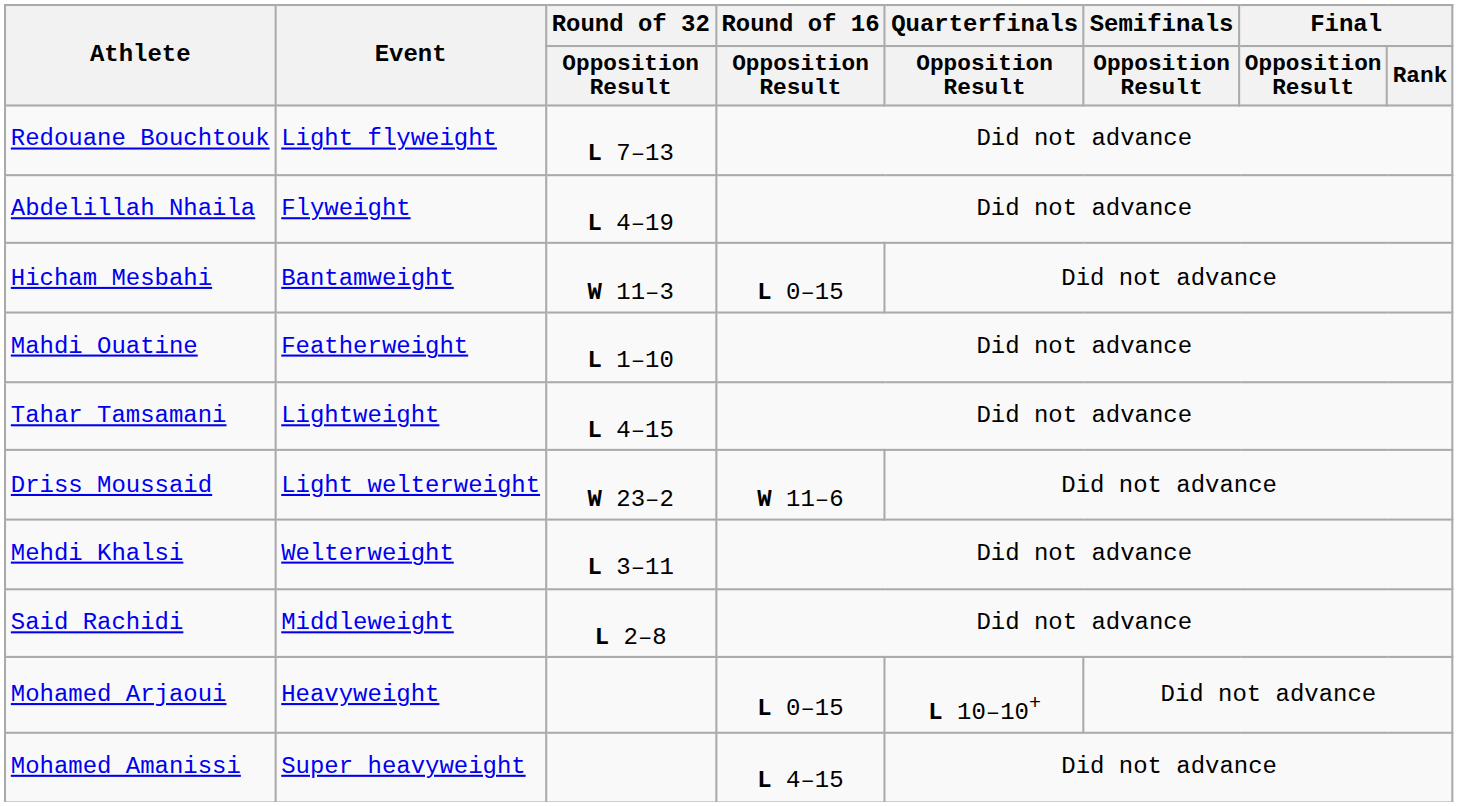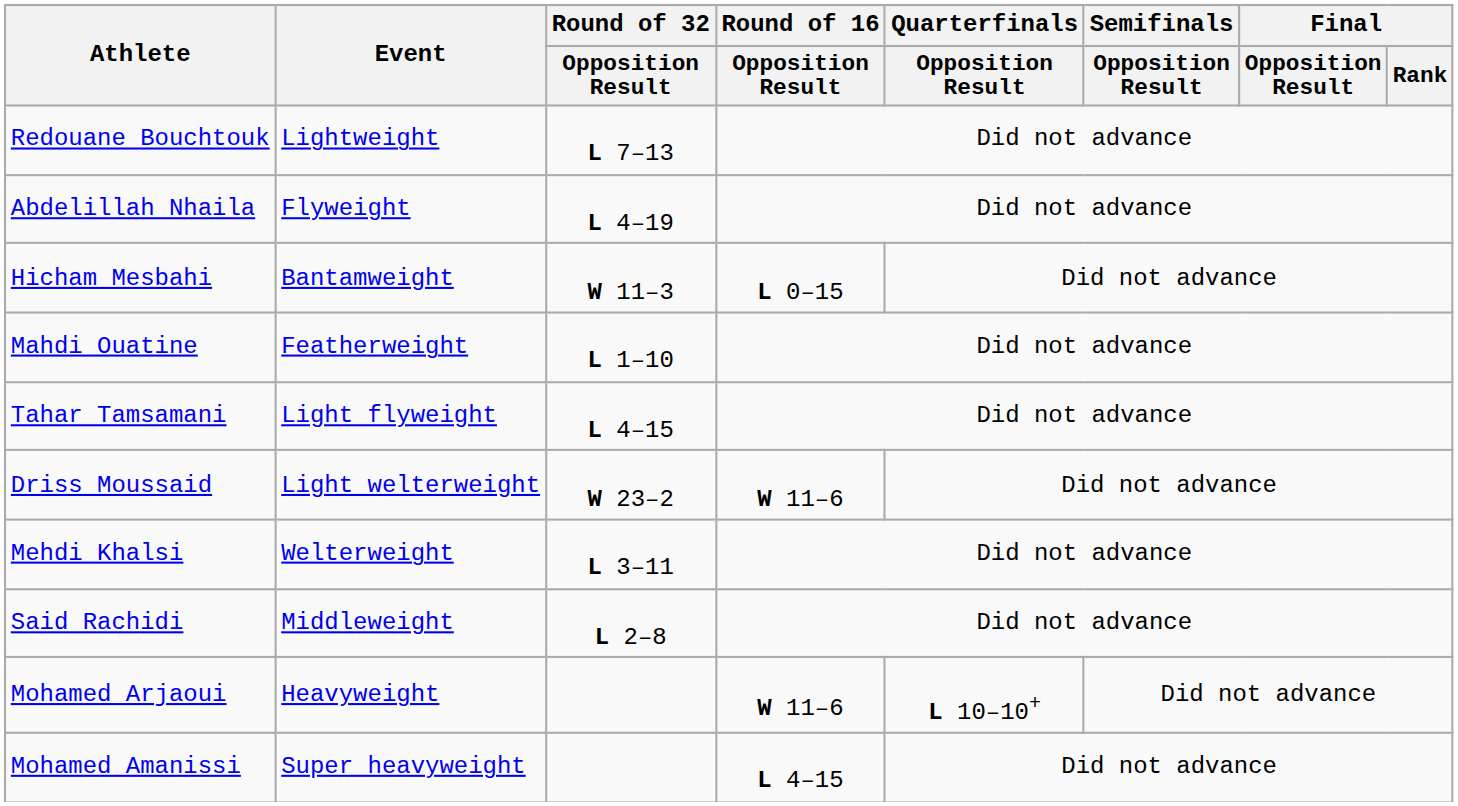 <table class="wikitable" style="font-size:90%">
 <tr>
 <th rowspan="2">Athlete</th>
 <th rowspan="2">Event</th>
 <th>Round of 32</th>
 <th>Round of 16</th>
 <th>Quarterfinals</th>
 <th>Semifinals</th>
 <th colspan=2>Final</th>
 </tr>
 <tr style="font-size:95%">
 <th>Opposition<br>Result</th>
 <th>Opposition<br>Result</th>
 <th>Opposition<br>Result</th>
 <th>Opposition<br>Result</th>
 <th>Opposition<br>Result</th>
 <th>Rank</th>
 </tr>
 <tr align=center>
 <td align=left><a href='#'>Redouane Bouchtouk</a></td>
-<td align=left><a href='#'>Light flyweight</a></td>
+<td align=left><a href='#'>Lightweight</a></td>
 <td><br><strong>L</strong> 7–13</td>
 <td colspan=5>Did not advance</td>
 </tr>
 <tr align=center>
 <td align=left><a href='#'>Abdelillah Nhaila</a></td>
 <td align=left><a href='#'>Flyweight</a></td>
 <td><br><strong>L</strong> 4–19</td>
 <td colspan=5>Did not advance</td>
 </tr>
 <tr align=center>
 <td align=left><a href='#'>Hicham Mesbahi</a></td>
 <td align=left><a href='#'>Bantamweight</a></td>
 <td><br><strong>W</strong> 11–3</td>
 <td><br><strong>L</strong> 0–15</td>
 <td colspan=4>Did not advance</td>
 </tr>
 <tr align=center>
 <td align=left><a href='#'>Mahdi Ouatine</a></td>
 <td align=left><a href='#'>Featherweight</a></td>
 <td><br><strong>L</strong> 1–10</td>
 <td colspan=5>Did not advance</td>
 </tr>
 <tr align=center>
 <td align=left><a href='#'>Tahar Tamsamani</a></td>
-<td align=left><a href='#'>Lightweight</a></td>
+<td align=left><a href='#'>Light flyweight</a></td>
 <td><br><strong>L</strong> 4–15</td>
 <td colspan=5>Did not advance</td>
 </tr>
 <tr align=center>
 <td align=left><a href='#'>Driss Moussaid</a></td>
 <td align=left><a href='#'>Light welterweight</a></td>
 <td><br><strong>W</strong> 23–2</td>
 <td><br><strong>W</strong> 11–6</td>
 <td colspan=4>Did not advance</td>
 </tr>
 <tr align=center>
 <td align=left><a href='#'>Mehdi Khalsi</a></td>
 <td align=left><a href='#'>Welterweight</a></td>
 <td><br><strong>L</strong> 3–11</td>
 <td colspan=5>Did not advance</td>
 </tr>
 <tr align=center>
 <td align=left><a href='#'>Said Rachidi</a></td>
 <td align=left><a href='#'>Middleweight</a></td>
 <td><br><strong>L</strong> 2–8</td>
 <td colspan=5>Did not advance</td>
 </tr>
 <tr align=center>
 <td align=left><a href='#'>Mohamed Arjaoui</a></td>
 <td align=left><a href='#'>Heavyweight</a></td>
 <td></td>
-<td><br><strong>L</strong> 0–15</td>
+<td><br><strong>W</strong> 11–6</td>
 <td><br><strong>L</strong> 10–10<sup>+</sup></td>
 <td colspan=3>Did not advance</td>
 </tr>
 <tr align=center>
 <td align=left><a href='#'>Mohamed Amanissi</a></td>
 <td align=left><a href='#'>Super heavyweight</a></td>
 <td></td>
 <td><br><strong>L</strong> 4–15</td>
 <td colspan=4>Did not advance</td>
 </tr>
 </table>
